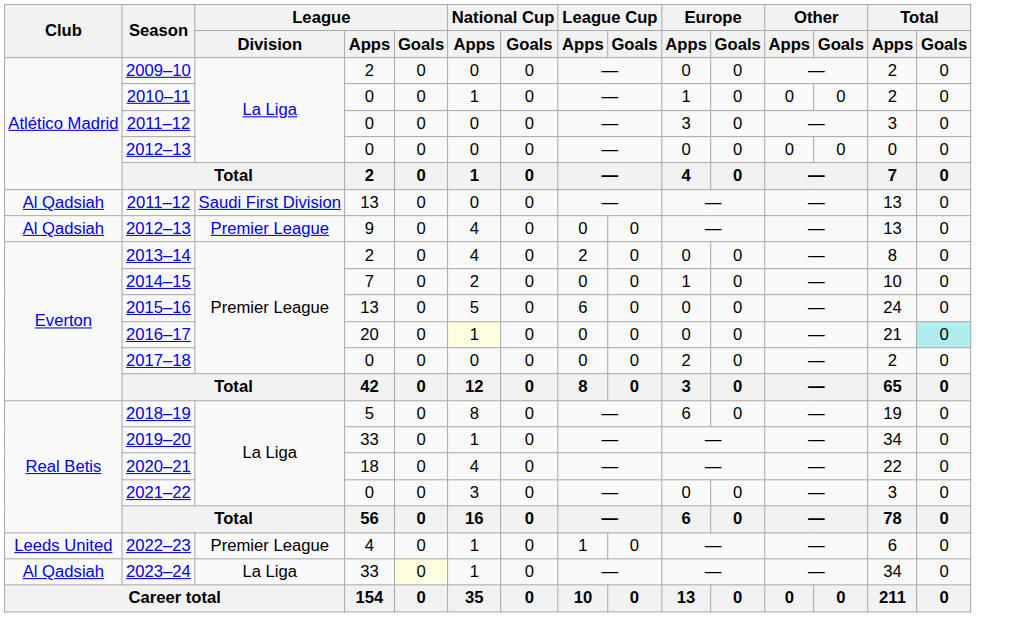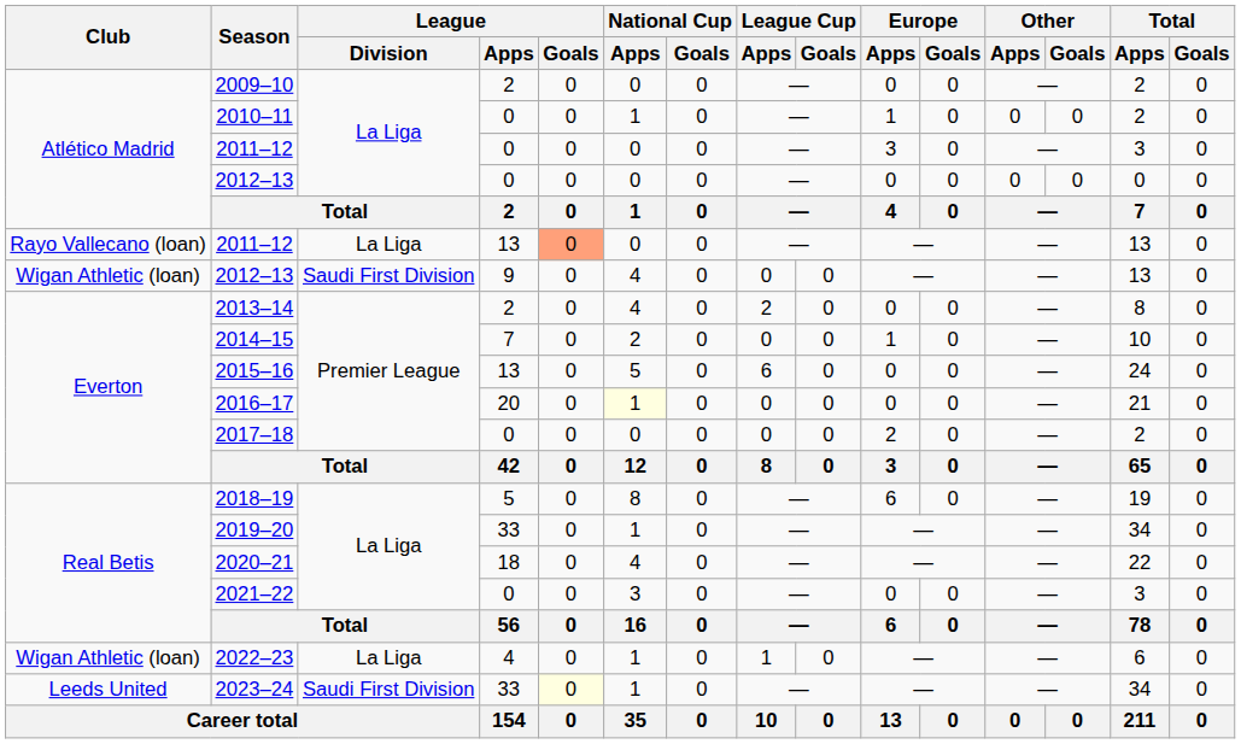 <table class="wikitable" style="text-align: center;">
 <tr>
 <th rowspan="2">Club</th>
 <th rowspan="2">Season</th>
 <th colspan="3">League</th>
 <th colspan="2">National Cup</th>
 <th colspan="2">League Cup</th>
 <th colspan="2">Europe</th>
 <th colspan="2">Other</th>
 <th colspan="2">Total</th>
 </tr>
 <tr>
 <th>Division</th>
 <th>Apps</th>
 <th>Goals</th>
 <th>Apps</th>
 <th>Goals</th>
 <th>Apps</th>
 <th>Goals</th>
 <th>Apps</th>
 <th>Goals</th>
 <th>Apps</th>
 <th>Goals</th>
 <th>Apps</th>
 <th>Goals</th>
 </tr>
 <tr>
 <td rowspan="5"><a href='#'>Atlético Madrid</a></td>
 <td><a href='#'>2009–10</a></td>
 <td rowspan="4"><a href='#'>La Liga</a></td>
 <td>2</td>
 <td>0</td>
 <td>0</td>
 <td>0</td>
 <td colspan="2">—</td>
 <td>0</td>
 <td>0</td>
 <td colspan="2">—</td>
 <td>2</td>
 <td>0</td>
 </tr>
 <tr>
 <td><a href='#'>2010–11</a></td>
 <td>0</td>
 <td>0</td>
 <td>1</td>
 <td>0</td>
 <td colspan="2">—</td>
 <td>1</td>
 <td>0</td>
 <td>0</td>
 <td>0</td>
 <td>2</td>
 <td>0</td>
 </tr>
 <tr>
 <td><a href='#'>2011–12</a></td>
 <td>0</td>
 <td>0</td>
 <td>0</td>
 <td>0</td>
 <td colspan="2">—</td>
 <td>3</td>
 <td>0</td>
 <td colspan="2">—</td>
 <td>3</td>
 <td>0</td>
 </tr>
 <tr>
 <td><a href='#'>2012–13</a></td>
 <td>0</td>
 <td>0</td>
 <td>0</td>
 <td>0</td>
 <td colspan="2">—</td>
 <td>0</td>
 <td>0</td>
 <td>0</td>
 <td>0</td>
 <td>0</td>
 <td>0</td>
 </tr>
 <tr>
 <th colspan="2">Total</th>
 <th>2</th>
 <th>0</th>
 <th>1</th>
 <th>0</th>
 <th colspan="2">—</th>
 <th>4</th>
 <th>0</th>
 <th colspan="2">—</th>
 <th>7</th>
 <th>0</th>
 </tr>
 <tr>
-<td><a href='#'>Al Qadsiah</a></td>
+<td><a href='#'>Rayo Vallecano</a> (loan)</td>
 <td><a href='#'>2011–12</a></td>
-<td><a href='#'>Saudi First Division</a></td>
+<td>La Liga</td>
 <td>13</td>
-<td>0</td>
+<td style="background: lightsalmon;">0</td>
 <td>0</td>
 <td>0</td>
 <td colspan="2">—</td>
 <td colspan="2">—</td>
 <td colspan="2">—</td>
 <td>13</td>
 <td>0</td>
 </tr>
 <tr>
-<td><a href='#'>Al Qadsiah</a></td>
+<td><a href='#'>Wigan Athletic</a> (loan)</td>
 <td><a href='#'>2012–13</a></td>
-<td><a href='#'>Premier League</a></td>
+<td><a href='#'>Saudi First Division</a></td>
 <td>9</td>
 <td>0</td>
 <td>4</td>
 <td>0</td>
 <td>0</td>
 <td>0</td>
 <td colspan="2">—</td>
 <td colspan="2">—</td>
 <td>13</td>
 <td>0</td>
 </tr>
 <tr>
 <td rowspan="6"><a href='#'>Everton</a></td>
 <td><a href='#'>2013–14</a></td>
 <td rowspan="5">Premier League</td>
 <td>2</td>
 <td>0</td>
 <td>4</td>
 <td>0</td>
 <td>2</td>
 <td>0</td>
 <td>0</td>
 <td>0</td>
 <td colspan="2">—</td>
 <td>8</td>
 <td>0</td>
 </tr>
 <tr>
 <td><a href='#'>2014–15</a></td>
 <td>7</td>
 <td>0</td>
 <td>2</td>
 <td>0</td>
 <td>0</td>
 <td>0</td>
 <td>1</td>
 <td>0</td>
 <td colspan="2">—</td>
 <td>10</td>
 <td>0</td>
 </tr>
 <tr>
 <td><a href='#'>2015–16</a></td>
 <td>13</td>
 <td>0</td>
 <td>5</td>
 <td>0</td>
 <td>6</td>
 <td>0</td>
 <td>0</td>
 <td>0</td>
 <td colspan="2">—</td>
 <td>24</td>
 <td>0</td>
 </tr>
 <tr>
 <td><a href='#'>2016–17</a></td>
 <td>20</td>
 <td>0</td>
 <td style="background: lightyellow;">1</td>
 <td>0</td>
 <td>0</td>
 <td>0</td>
 <td>0</td>
 <td>0</td>
 <td colspan="2">—</td>
 <td>21</td>
-<td style="background: paleturquoise;">0</td>
+<td>0</td>
 </tr>
 <tr>
 <td><a href='#'>2017–18</a></td>
 <td>0</td>
 <td>0</td>
 <td>0</td>
 <td>0</td>
 <td>0</td>
 <td>0</td>
 <td>2</td>
 <td>0</td>
 <td colspan="2">—</td>
 <td>2</td>
 <td>0</td>
 </tr>
 <tr>
 <th colspan="2">Total</th>
 <th>42</th>
 <th>0</th>
 <th>12</th>
 <th>0</th>
 <th>8</th>
 <th>0</th>
 <th>3</th>
 <th>0</th>
 <th colspan="2">—</th>
 <th>65</th>
 <th>0</th>
 </tr>
 <tr>
 <td rowspan="5"><a href='#'>Real Betis</a></td>
 <td><a href='#'>2018–19</a></td>
 <td rowspan="4">La Liga</td>
 <td>5</td>
 <td>0</td>
 <td>8</td>
 <td>0</td>
 <td colspan="2">—</td>
 <td>6</td>
 <td>0</td>
 <td colspan="2">—</td>
 <td>19</td>
 <td>0</td>
 </tr>
 <tr>
 <td><a href='#'>2019–20</a></td>
 <td>33</td>
 <td>0</td>
 <td>1</td>
 <td>0</td>
 <td colspan="2">—</td>
 <td colspan="2">—</td>
 <td colspan="2">—</td>
 <td>34</td>
 <td>0</td>
 </tr>
 <tr>
 <td><a href='#'>2020–21</a></td>
 <td>18</td>
 <td>0</td>
 <td>4</td>
 <td>0</td>
 <td colspan="2">—</td>
 <td colspan="2">—</td>
 <td colspan="2">—</td>
 <td>22</td>
 <td>0</td>
 </tr>
 <tr>
 <td><a href='#'>2021–22</a></td>
 <td>0</td>
 <td>0</td>
 <td>3</td>
 <td>0</td>
 <td colspan="2">—</td>
 <td>0</td>
 <td>0</td>
 <td colspan="2">—</td>
 <td>3</td>
 <td>0</td>
 </tr>
 <tr>
 <th colspan="2">Total</th>
 <th>56</th>
 <th>0</th>
 <th>16</th>
 <th>0</th>
 <th colspan="2">—</th>
 <th>6</th>
 <th>0</th>
 <th colspan="2">—</th>
 <th>78</th>
 <th>0</th>
 </tr>
 <tr>
-<td><a href='#'>Leeds United</a></td>
+<td><a href='#'>Wigan Athletic</a> (loan)</td>
 <td><a href='#'>2022–23</a></td>
-<td>Premier League</td>
+<td>La Liga</td>
 <td>4</td>
 <td>0</td>
 <td>1</td>
 <td>0</td>
 <td>1</td>
 <td>0</td>
 <td colspan="2">—</td>
 <td colspan="2">—</td>
 <td>6</td>
 <td>0</td>
 </tr>
 <tr>
-<td><a href='#'>Al Qadsiah</a></td>
+<td><a href='#'>Leeds United</a></td>
 <td><a href='#'>2023–24</a></td>
-<td>La Liga</td>
+<td><a href='#'>Saudi First Division</a></td>
 <td>33</td>
 <td style="background: lightyellow;">0</td>
 <td>1</td>
 <td>0</td>
 <td colspan="2">—</td>
 <td colspan="2">—</td>
 <td colspan="2">—</td>
 <td>34</td>
 <td>0</td>
 </tr>
 <tr>
 <th colspan="3">Career total</th>
 <th>154</th>
 <th>0</th>
 <th>35</th>
 <th>0</th>
 <th>10</th>
 <th>0</th>
 <th>13</th>
 <th>0</th>
 <th>0</th>
 <th>0</th>
 <th>211</th>
 <th>0</th>
 </tr>
 </table>
